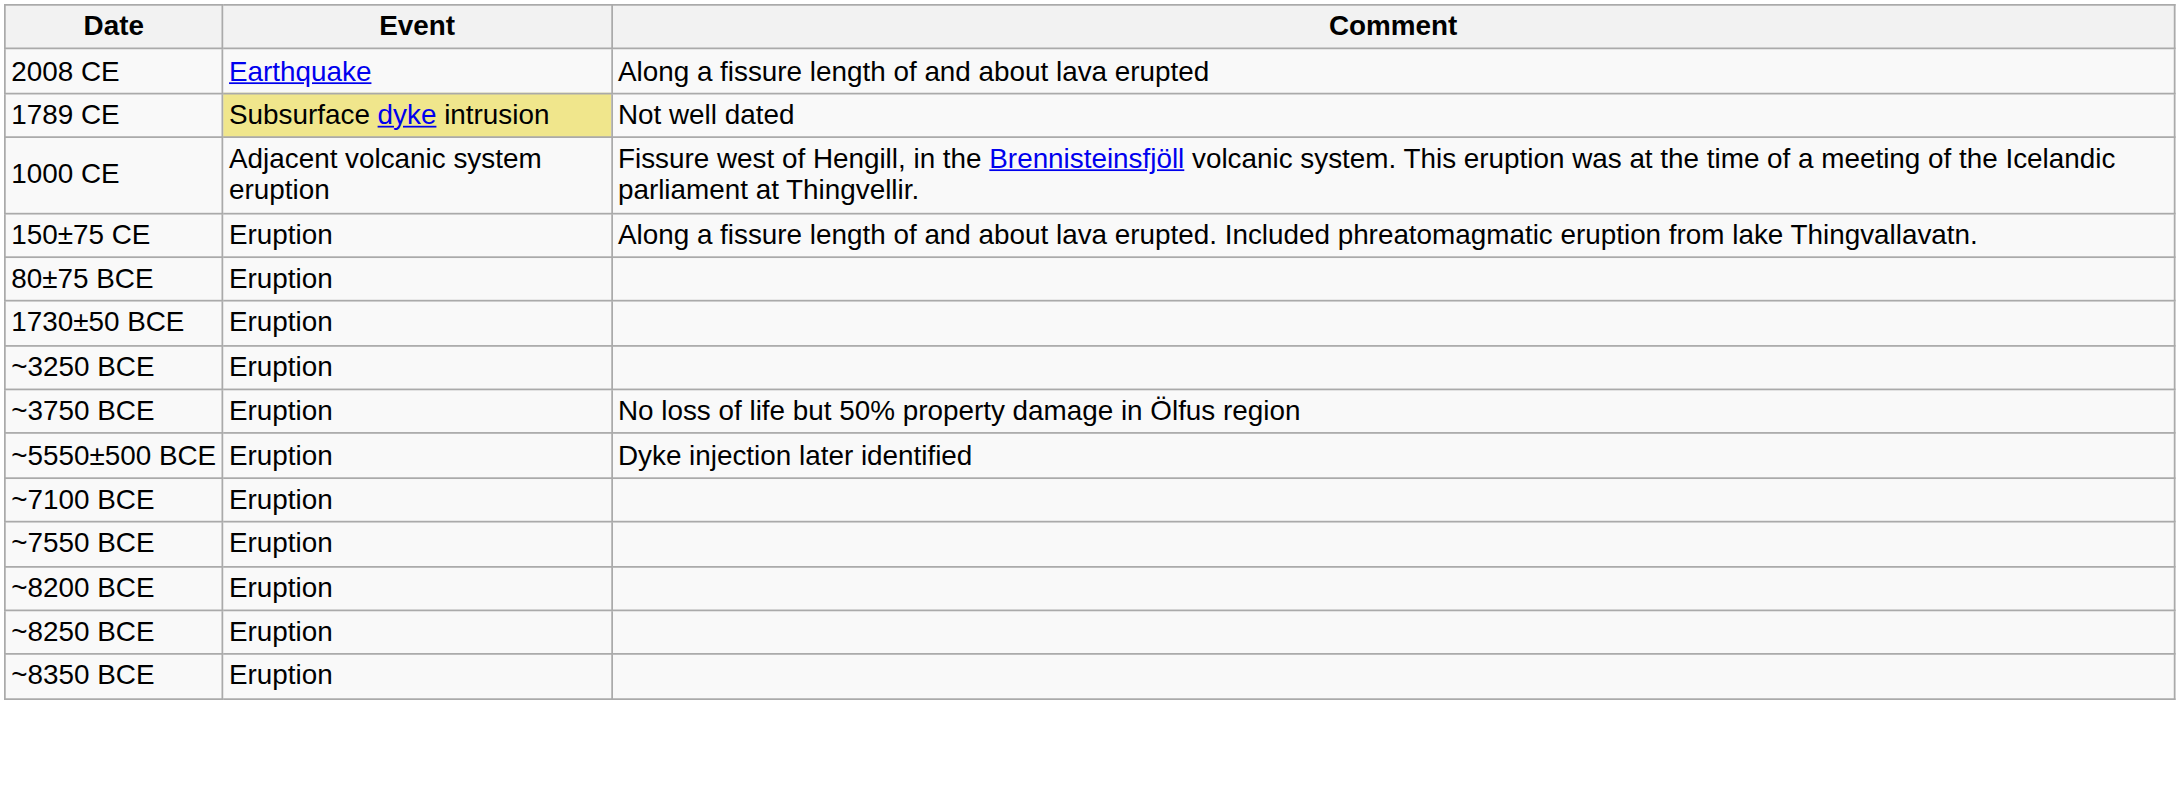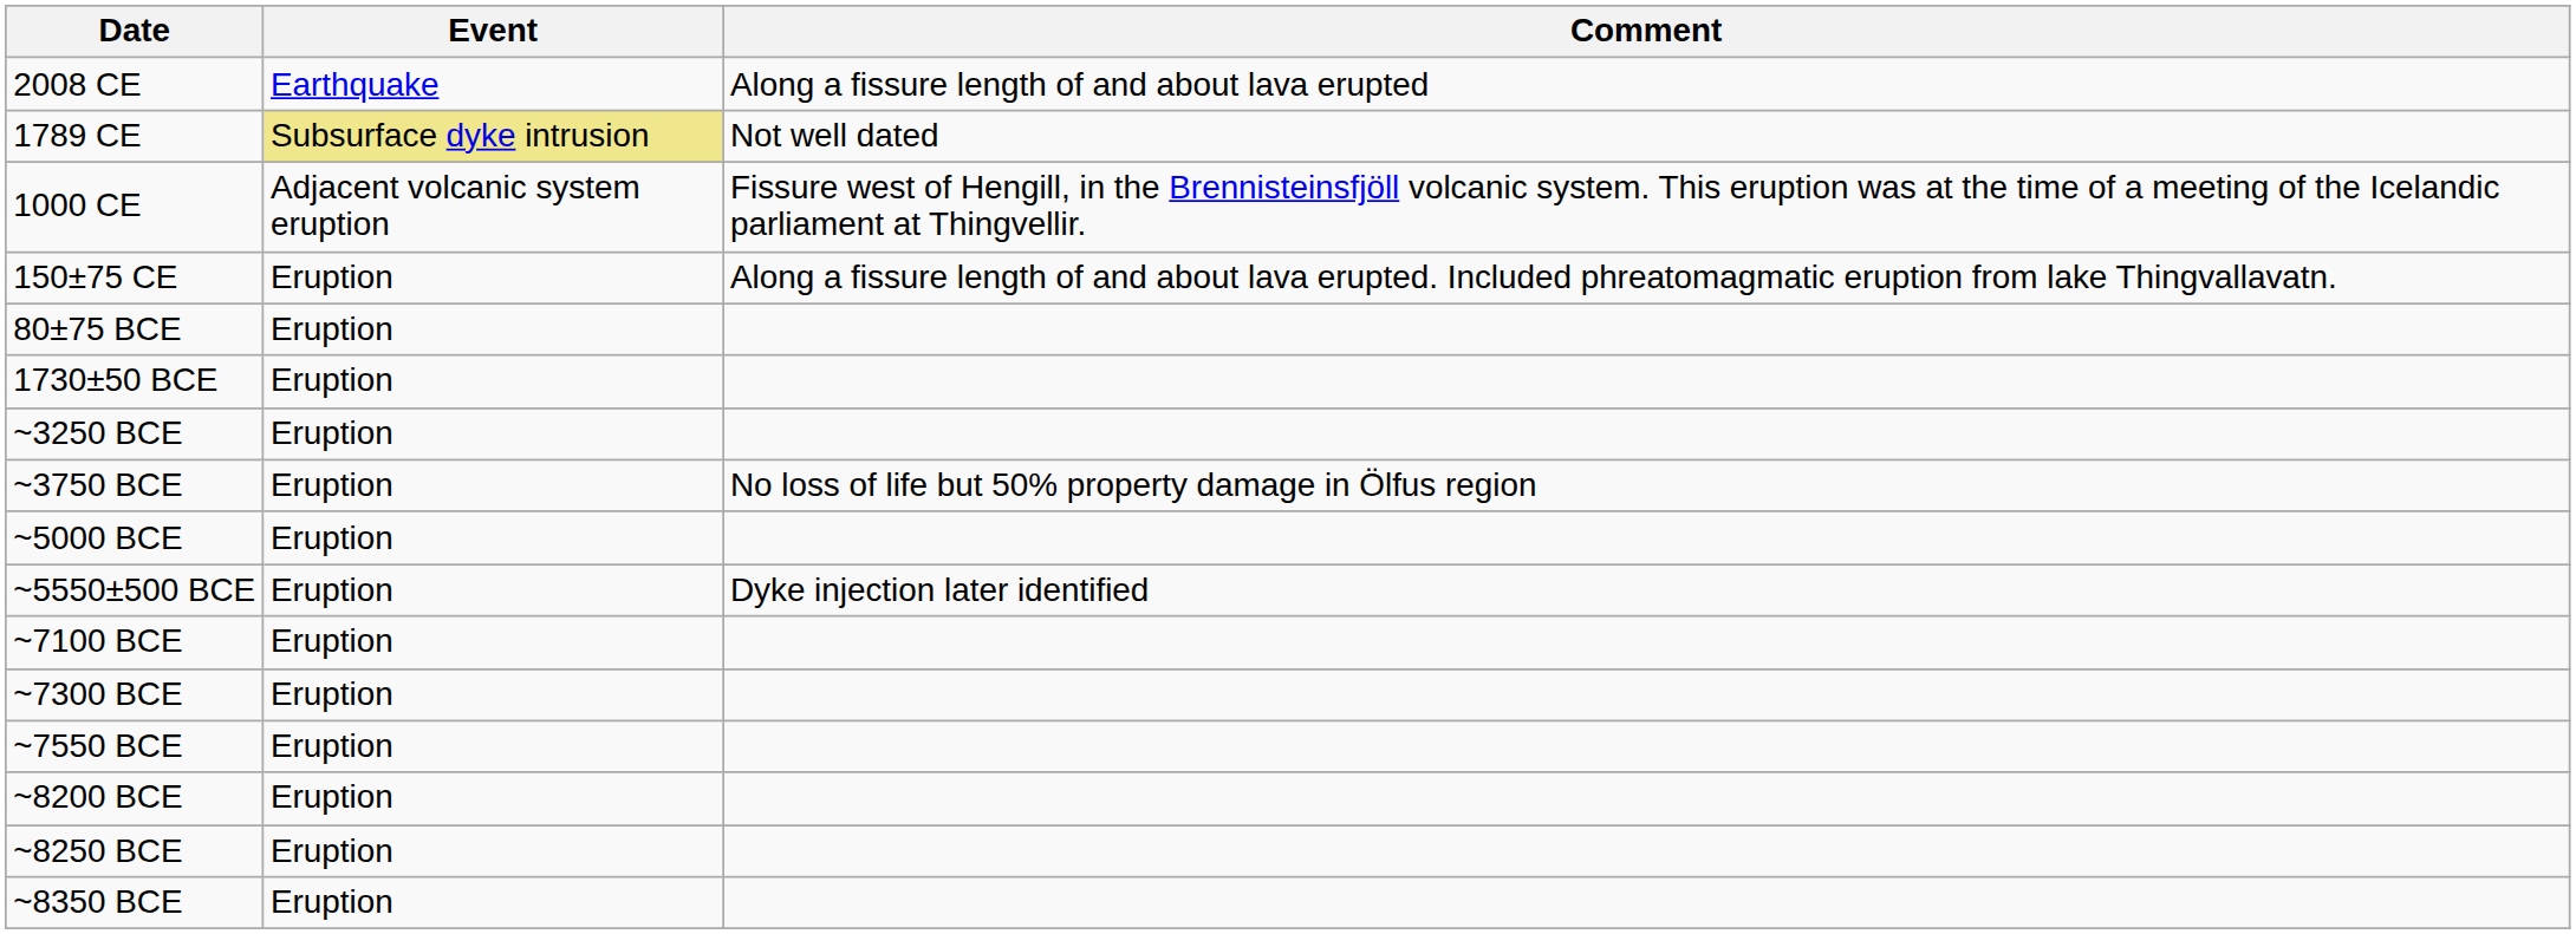 <table class="wikitable sortable">
 <tr>
 <th>Date</th>
 <th>Event</th>
 <th>Comment</th>
 </tr>
 <tr>
 <td>2008 CE</td>
 <td><a href='#'>Earthquake</a></td>
 <td>Along a fissure length of  and about  lava erupted</td>
 </tr>
 <tr>
 <td>1789 CE</td>
 <td style="background: khaki;">Subsurface <a href='#'>dyke</a> intrusion</td>
 <td>Not well dated</td>
 </tr>
 <tr>
 <td>1000 CE</td>
 <td>Adjacent volcanic system eruption</td>
 <td>Fissure west of Hengill, in the <a href='#'>Brennisteinsfjöll</a> volcanic system. This eruption was at the time of a meeting of the Icelandic parliament at Thingvellir.</td>
 </tr>
 <tr>
 <td>150±75 CE</td>
 <td>Eruption</td>
 <td>Along a fissure length of  and about  lava erupted. Included phreatomagmatic eruption from lake Thingvallavatn.</td>
 </tr>
 <tr>
 <td>80±75 BCE</td>
 <td>Eruption</td>
 <td></td>
 </tr>
 <tr>
 <td>1730±50 BCE</td>
 <td>Eruption</td>
 <td></td>
 </tr>
 <tr>
 <td>~3250 BCE</td>
 <td>Eruption</td>
 <td></td>
 </tr>
 <tr>
 <td>~3750 BCE</td>
 <td>Eruption</td>
 <td>No loss of life but 50% property damage in Ölfus region</td>
 </tr>
 <tr>
+<td>~5000 BCE</td>
+<td>Eruption</td>
+<td></td>
+</tr>
+<tr>
 <td>~5550±500 BCE</td>
 <td>Eruption</td>
 <td>Dyke injection later identified</td>
 </tr>
 <tr>
 <td>~7100 BCE</td>
+<td>Eruption</td>
+<td></td>
+</tr>
+<tr>
+<td>~7300 BCE</td>
 <td>Eruption</td>
 <td></td>
 </tr>
 <tr>
 <td>~7550 BCE</td>
 <td>Eruption</td>
 <td></td>
 </tr>
 <tr>
 <td>~8200 BCE</td>
 <td>Eruption</td>
 <td></td>
 </tr>
 <tr>
 <td>~8250 BCE</td>
 <td>Eruption</td>
 <td></td>
 </tr>
 <tr>
 <td>~8350 BCE</td>
 <td>Eruption</td>
 <td></td>
 </tr>
 </table>
